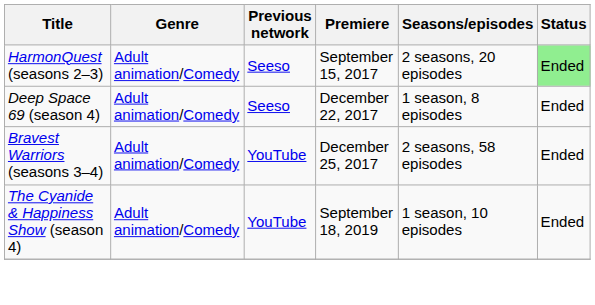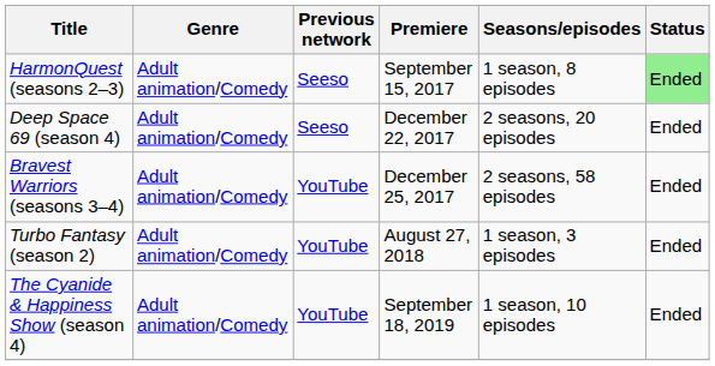 <table class="wikitable sortable" style="width:100%;">
 <tr>
 <th>Title</th>
 <th>Genre</th>
 <th>Previous network</th>
 <th>Premiere</th>
 <th>Seasons/episodes</th>
 <th>Status</th>
 </tr>
 <tr>
 <td><em><a href='#'>HarmonQuest</a></em> (seasons 2–3)</td>
 <td><a href='#'>Adult animation</a>/<a href='#'>Comedy</a></td>
 <td rowspan="1"><a href='#'>Seeso</a></td>
 <td>September 15, 2017</td>
-<td>2 seasons, 20 episodes</td>
+<td>1 season, 8 episodes</td>
 <td style="background: lightgreen;">Ended</td>
 </tr>
 <tr>
 <td><em>Deep Space 69</em> (season 4)</td>
 <td><a href='#'>Adult animation</a>/<a href='#'>Comedy</a></td>
 <td rowspan="1"><a href='#'>Seeso</a></td>
 <td>December 22, 2017</td>
-<td>1 season, 8 episodes</td>
+<td>2 seasons, 20 episodes</td>
 <td>Ended</td>
 </tr>
 <tr>
 <td><em><a href='#'>Bravest Warriors</a></em> (seasons 3–4)</td>
 <td><a href='#'>Adult animation</a>/<a href='#'>Comedy</a></td>
 <td><a href='#'>YouTube</a></td>
 <td>December 25, 2017</td>
 <td>2 seasons, 58 episodes</td>
+<td>Ended</td>
+</tr>
+<tr>
+<td><em>Turbo Fantasy</em> (season 2)</td>
+<td><a href='#'>Adult animation</a>/<a href='#'>Comedy</a></td>
+<td><a href='#'>YouTube</a></td>
+<td>August 27, 2018</td>
+<td>1 season, 3 episodes</td>
 <td>Ended</td>
 </tr>
 <tr>
 <td><em><a href='#'>The Cyanide & Happiness Show</a></em> (season 4)</td>
 <td><a href='#'>Adult animation</a>/<a href='#'>Comedy</a></td>
 <td><a href='#'>YouTube</a></td>
 <td>September 18, 2019</td>
 <td>1 season, 10 episodes</td>
 <td>Ended</td>
 </tr>
 <tr>
 </tr>
 </table>
